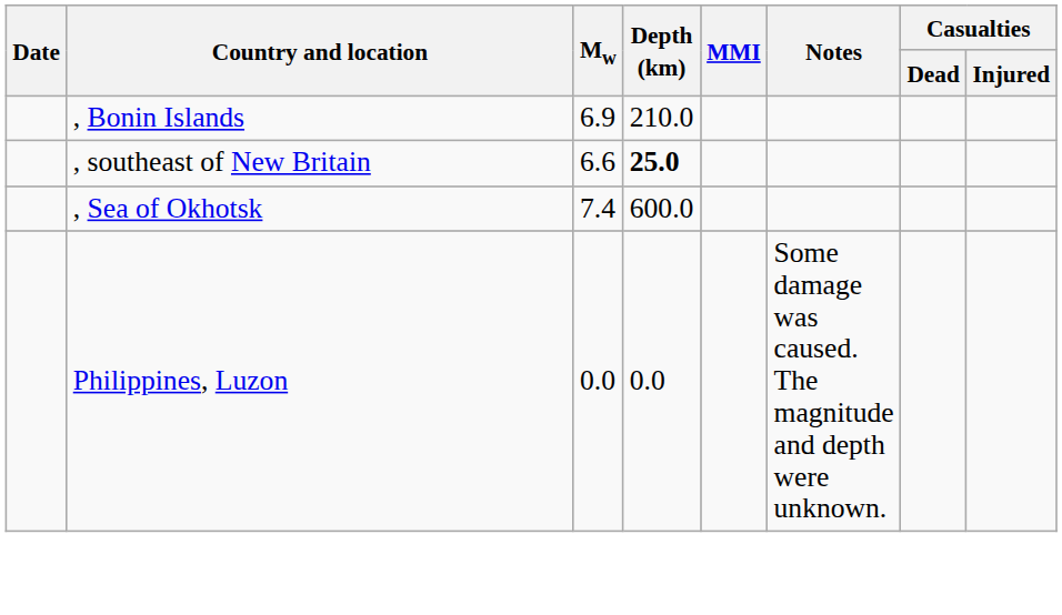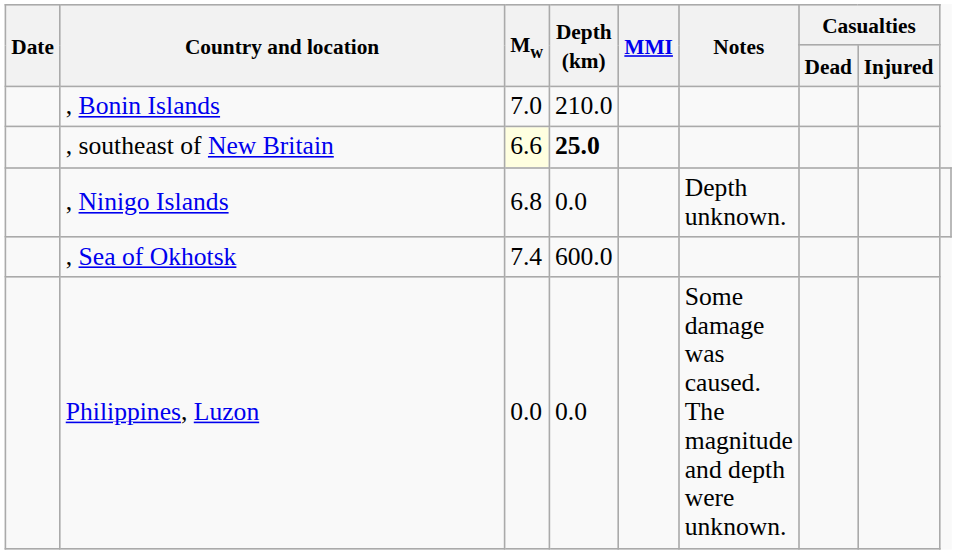 <table class="wikitable sortable sort-under" style="border:1px black; margin-left:1em;">
 <tr>
 <th rowspan="2"><small>Date</small></th>
 <th rowspan="2" style="width: 310px"><small>Country and location</small></th>
 <th rowspan="2"><small>M<sub>w</sub></small></th>
 <th rowspan="2"><small>Depth (km)</small></th>
 <th rowspan="2"><small><a href='#'>MMI</a></small></th>
 <th rowspan="2" class="unsortable"><small>Notes</small></th>
 <th colspan="2"><small>Casualties</small></th>
 </tr>
 <tr>
 <th><small>Dead</small></th>
 <th><small>Injured</small></th>
 </tr>
 <tr>
 <td></td>
 <td>, <a href='#'>Bonin Islands</a></td>
-<td>6.9</td>
+<td>7.0</td>
 <td>210.0</td>
 <td></td>
 <td></td>
 <td></td>
 <td></td>
 </tr>
 <tr>
 <td></td>
 <td>, southeast of <a href='#'>New Britain</a></td>
-<td>6.6</td>
+<td style="background: lightyellow;">6.6</td>
 <td><strong>25.0</strong></td>
 <td></td>
+<td></td>
+<td></td>
+<td></td>
+</tr>
+<tr>
+<td></td>
+<td>, <a href='#'>Ninigo Islands</a></td>
+<td>6.8</td>
+<td>0.0</td>
+<td></td>
+<td>Depth unknown.</td>
 <td></td>
 <td></td>
 <td></td>
 </tr>
 <tr>
 <td></td>
 <td>, <a href='#'>Sea of Okhotsk</a></td>
 <td>7.4</td>
 <td>600.0</td>
 <td></td>
 <td></td>
 <td></td>
 <td></td>
 </tr>
 <tr>
 <td></td>
 <td> <a href='#'>Philippines</a>, <a href='#'>Luzon</a></td>
 <td>0.0</td>
 <td>0.0</td>
 <td></td>
 <td>Some damage was caused. The magnitude and depth were unknown.</td>
 <td></td>
 <td></td>
 </tr>
 </table>
